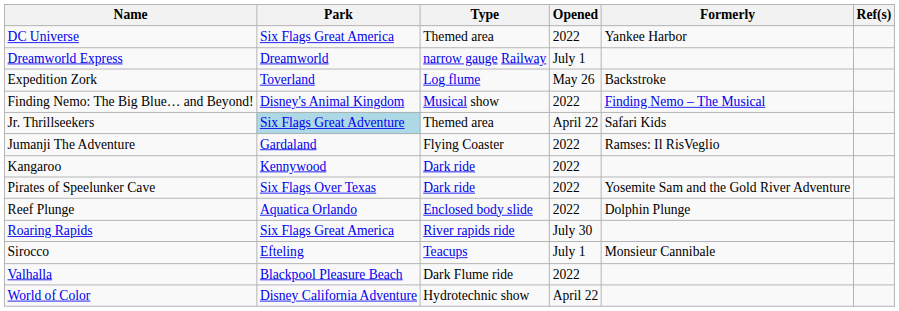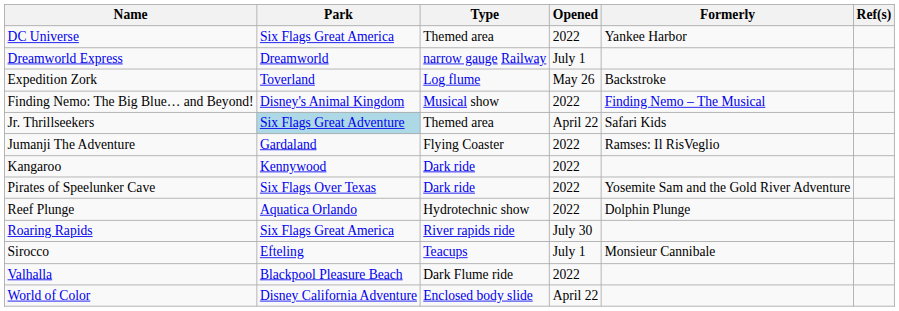 <table class="wikitable sortable">
 <tr>
 <th>Name</th>
 <th>Park</th>
 <th>Type</th>
 <th>Opened</th>
 <th>Formerly</th>
 <th class="unsortable">Ref(s)</th>
 </tr>
 <tr>
 <td><a href='#'>DC Universe</a></td>
 <td><a href='#'>Six Flags Great America</a></td>
 <td>Themed area</td>
 <td>2022</td>
 <td>Yankee Harbor</td>
 <td></td>
 </tr>
 <tr>
 <td><a href='#'>Dreamworld Express</a></td>
 <td><a href='#'>Dreamworld</a></td>
 <td> <a href='#'>narrow gauge</a> <a href='#'>Railway</a></td>
 <td>July 1</td>
 <td></td>
 <td></td>
 </tr>
 <tr>
 <td>Expedition Zork</td>
 <td><a href='#'>Toverland</a></td>
 <td><a href='#'>Log flume</a></td>
 <td>May 26</td>
 <td>Backstroke</td>
 <td></td>
 </tr>
 <tr>
 <td>Finding Nemo: The Big Blue… and Beyond!</td>
 <td><a href='#'>Disney's Animal Kingdom</a></td>
 <td><a href='#'>Musical</a> show</td>
 <td>2022</td>
 <td><a href='#'>Finding Nemo – The Musical</a></td>
 <td></td>
 </tr>
 <tr>
 <td>Jr. Thrillseekers</td>
 <td style="background: lightblue;"><a href='#'>Six Flags Great Adventure</a></td>
 <td>Themed area</td>
 <td>April 22</td>
 <td>Safari Kids</td>
 <td></td>
 </tr>
 <tr>
 <td>Jumanji The Adventure</td>
 <td><a href='#'>Gardaland</a></td>
 <td>Flying Coaster</td>
 <td>2022</td>
 <td>Ramses: Il RisVeglio</td>
 <td></td>
 </tr>
 <tr>
 <td>Kangaroo</td>
 <td><a href='#'>Kennywood</a></td>
 <td><a href='#'>Dark ride</a></td>
 <td>2022</td>
 <td></td>
 <td></td>
 </tr>
 <tr>
 <td>Pirates of Speelunker Cave</td>
 <td><a href='#'>Six Flags Over Texas</a></td>
 <td><a href='#'>Dark ride</a></td>
 <td>2022</td>
 <td>Yosemite Sam and the Gold River Adventure</td>
 <td></td>
 </tr>
 <tr>
 <td>Reef Plunge</td>
 <td><a href='#'>Aquatica Orlando</a></td>
-<td><a href='#'>Enclosed body slide</a></td>
+<td>Hydrotechnic show</td>
 <td>2022</td>
 <td>Dolphin Plunge</td>
 <td></td>
 </tr>
 <tr>
 <td><a href='#'>Roaring Rapids</a></td>
 <td><a href='#'>Six Flags Great America</a></td>
 <td><a href='#'>River rapids ride</a></td>
 <td>July 30</td>
 <td></td>
 <td></td>
 </tr>
 <tr>
 <td>Sirocco</td>
 <td><a href='#'>Efteling</a></td>
 <td><a href='#'>Teacups</a></td>
 <td>July 1</td>
 <td>Monsieur Cannibale</td>
 <td></td>
 </tr>
 <tr>
 <td><a href='#'>Valhalla</a></td>
 <td><a href='#'>Blackpool Pleasure Beach</a></td>
 <td>Dark Flume ride</td>
 <td>2022</td>
 <td></td>
 <td></td>
 </tr>
 <tr>
 <td><a href='#'>World of Color</a></td>
 <td><a href='#'>Disney California Adventure</a></td>
-<td>Hydrotechnic show</td>
+<td><a href='#'>Enclosed body slide</a></td>
 <td>April 22</td>
 <td></td>
 <td></td>
 </tr>
 </table>
